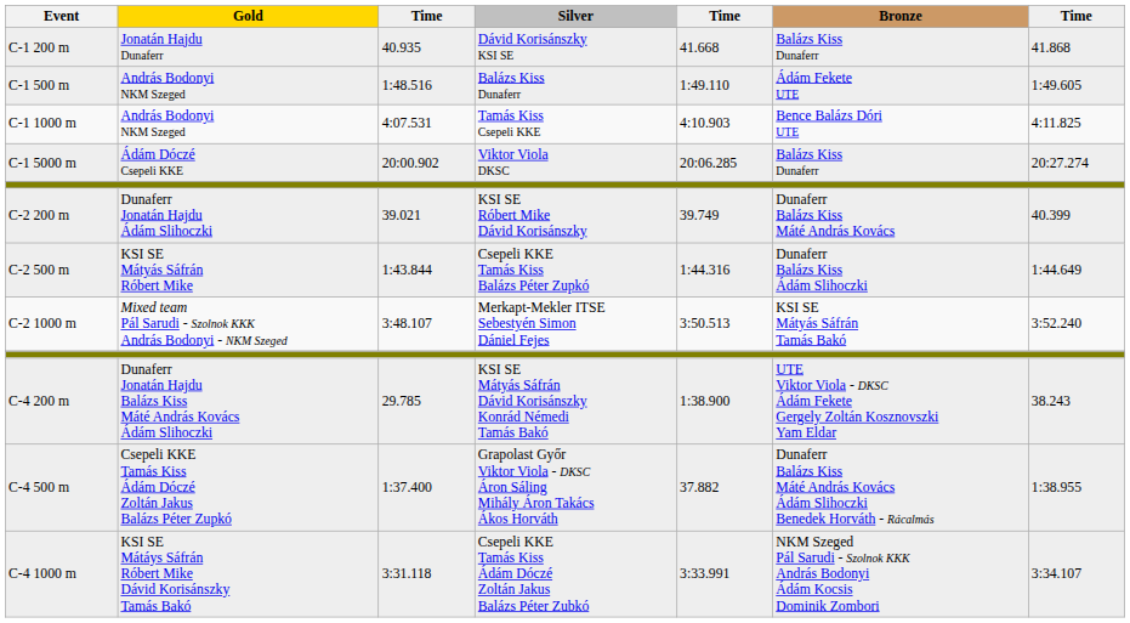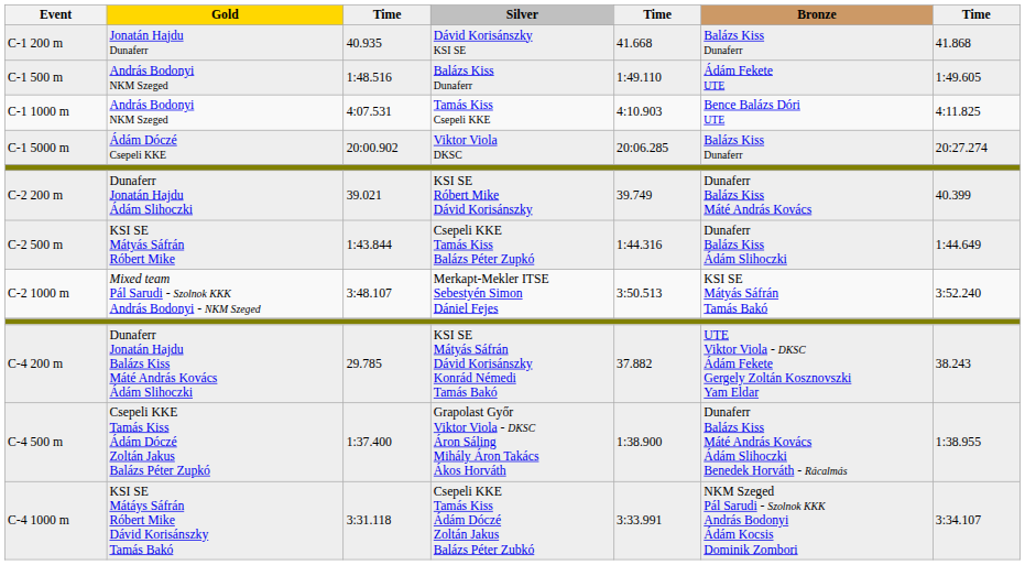 <table class="wikitable" width=100%>
 <tr>
 <th>Event</th>
 <td align=center bgcolor="gold"><strong>Gold</strong></td>
 <td align=center bgcolor="EFEFEF"><strong>Time</strong></td>
 <td align=center bgcolor="silver"><strong>Silver</strong></td>
 <td align=center bgcolor="EFEFEF"><strong>Time</strong></td>
 <td align=center bgcolor="CC9966"><strong>Bronze</strong></td>
 <td align=center bgcolor="EFEFEF"><strong>Time</strong></td>
 </tr>
 <tr style="background:#eee; width:100%;">
 <td>C-1 200 m</td>
 <td><a href='#'>Jonatán Hajdu</a><br><small> Dunaferr</small></td>
 <td>40.935</td>
 <td><a href='#'>Dávid Korisánszky</a><br><small> KSI SE</small></td>
 <td>41.668</td>
 <td><a href='#'>Balázs Kiss</a><br><small> Dunaferr</small></td>
 <td>41.868</td>
 </tr>
 <tr style="background:#eee; width:100%;">
 <td>C-1 500 m</td>
 <td><a href='#'>András Bodonyi</a><br><small> NKM Szeged</small></td>
 <td>1:48.516</td>
 <td><a href='#'>Balázs Kiss</a><br><small> Dunaferr</small></td>
 <td>1:49.110</td>
 <td><a href='#'>Ádám Fekete</a><br><small> <a href='#'>UTE</a></small></td>
 <td>1:49.605</td>
 </tr>
 <tr>
 <td>C-1 1000 m </td>
 <td><a href='#'>András Bodonyi</a><br><small> NKM Szeged</small></td>
 <td>4:07.531</td>
 <td><a href='#'>Tamás Kiss</a><br><small> Csepeli KKE</small></td>
 <td>4:10.903</td>
 <td><a href='#'>Bence Balázs Dóri</a><br><small> <a href='#'>UTE</a></small></td>
 <td>4:11.825</td>
 </tr>
 <tr style="background:#eee; width:100%;">
 <td>C-1 5000 m</td>
 <td><a href='#'>Ádám Dóczé</a><br><small> Csepeli KKE</small></td>
 <td>20:00.902</td>
 <td><a href='#'>Viktor Viola</a><br><small> DKSC</small></td>
 <td>20:06.285</td>
 <td><a href='#'>Balázs Kiss</a><br><small> Dunaferr</small></td>
 <td>20:27.274</td>
 </tr>
 <tr>
 </tr>
 <tr bgcolor=#808000>
 <td colspan=7></td>
 </tr>
 <tr style="background:#eee; width:100%;">
 <td>C-2 200 m</td>
 <td> Dunaferr<br><a href='#'>Jonatán Hajdu</a><br><a href='#'>Ádám Slihoczki</a></td>
 <td>39.021</td>
 <td> KSI SE<br><a href='#'>Róbert Mike</a><br><a href='#'>Dávid Korisánszky</a></td>
 <td>39.749</td>
 <td> Dunaferr<br><a href='#'>Balázs Kiss</a><br><a href='#'>Máté András Kovács</a></td>
 <td>40.399</td>
 </tr>
 <tr style="background:#eee; width:100%;">
 <td>C-2 500 m</td>
 <td> KSI SE<br><a href='#'>Mátyás Sáfrán</a><br><a href='#'>Róbert Mike</a></td>
 <td>1:43.844</td>
 <td> Csepeli KKE<br><a href='#'>Tamás Kiss</a><br><a href='#'>Balázs Péter Zupkó</a></td>
 <td>1:44.316</td>
 <td> Dunaferr<br><a href='#'>Balázs Kiss</a><br><a href='#'>Ádám Slihoczki</a></td>
 <td>1:44.649</td>
 </tr>
 <tr>
 <td>C-2 1000 m </td>
 <td><em>Mixed team</em><br><a href='#'>Pál Sarudi</a> - <small><em>Szolnok KKK</em></small><br><a href='#'>András Bodonyi</a> - <small><em>NKM Szeged</em></small></td>
 <td>3:48.107</td>
 <td> Merkapt-Mekler ITSE<br><a href='#'>Sebestyén Simon</a><br><a href='#'>Dániel Fejes</a></td>
 <td>3:50.513</td>
 <td> KSI SE<br><a href='#'>Mátyás Sáfrán</a><br><a href='#'>Tamás Bakó</a></td>
 <td>3:52.240</td>
 </tr>
 <tr>
 </tr>
 <tr bgcolor=#808000>
 <td colspan=7></td>
 </tr>
 <tr style="background:#eee; width:100%;">
 <td>C-4 200 m</td>
 <td> Dunaferr<br><a href='#'>Jonatán Hajdu</a><br><a href='#'>Balázs Kiss</a><br><a href='#'>Máté András Kovács</a><br><a href='#'>Ádám Slihoczki</a></td>
 <td>29.785</td>
 <td> KSI SE<br><a href='#'>Mátyás Sáfrán</a><br><a href='#'>Dávid Korisánszky</a><br><a href='#'>Konrád Némedi</a><br><a href='#'>Tamás Bakó</a></td>
-<td>1:38.900</td>
+<td>37.882</td>
 <td> <a href='#'>UTE</a><br><a href='#'>Viktor Viola</a> - <small><em>DKSC</em></small><br><a href='#'>Ádám Fekete</a><br><a href='#'>Gergely Zoltán Kosznovszki</a><br><a href='#'>Yam Eldar</a></td>
 <td>38.243</td>
 </tr>
 <tr style="background:#eee; width:100%;">
 <td>C-4 500 m</td>
 <td> Csepeli KKE<br><a href='#'>Tamás Kiss</a><br><a href='#'>Ádám Dóczé</a><br><a href='#'>Zoltán Jakus</a><br><a href='#'>Balázs Péter Zupkó</a></td>
 <td>1:37.400</td>
 <td> Grapolast Győr<br><a href='#'>Viktor Viola</a> - <small><em>DKSC</em></small><br><a href='#'>Áron Sáling</a><br><a href='#'>Mihály Áron Takács</a><br><a href='#'>Ákos Horváth</a></td>
-<td>37.882</td>
+<td>1:38.900</td>
 <td> Dunaferr<br><a href='#'>Balázs Kiss</a><br><a href='#'>Máté András Kovács</a><br><a href='#'>Ádám Slihoczki</a><br><a href='#'>Benedek Horváth</a> - <small><em>Rácalmás</em></small></td>
 <td>1:38.955</td>
 </tr>
 <tr style="background:#eee; width:100%;">
 <td>C-4 1000 m</td>
 <td> KSI SE<br><a href='#'>Mátáys Sáfrán</a><br><a href='#'>Róbert Mike</a><br><a href='#'>Dávid Korisánszky</a><br><a href='#'>Tamás Bakó</a></td>
 <td>3:31.118</td>
 <td> Csepeli KKE<br><a href='#'>Tamás Kiss</a><br><a href='#'>Ádám Dóczé</a><br><a href='#'>Zoltán Jakus</a><br><a href='#'>Balázs Péter Zubkó</a></td>
 <td>3:33.991</td>
 <td> NKM Szeged<br><a href='#'>Pál Sarudi</a> - <small><em>Szolnok KKK</em></small><br><a href='#'>András Bodonyi</a><br><a href='#'>Ádám Kocsis</a><br><a href='#'>Dominik Zombori</a></td>
 <td>3:34.107</td>
 </tr>
 </table>
